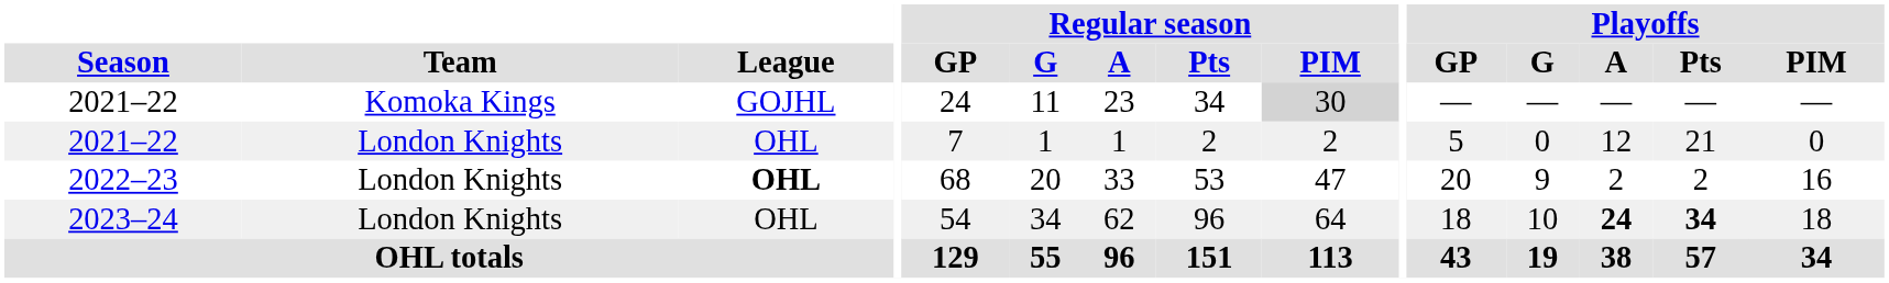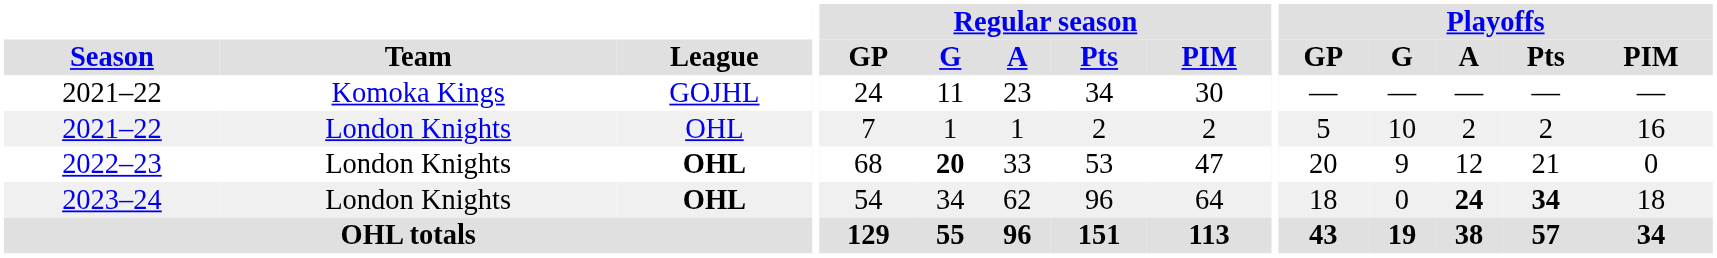 <table border="0" cellpadding="1" cellspacing="0" style="text-align:center; width:60em;">
 <tr bgcolor="#e0e0e0">
 <th colspan="3" bgcolor="#ffffff"></th>
 <th rowspan="100" bgcolor="#ffffff"></th>
 <th colspan="5"><a href='#'>Regular season</a></th>
 <th rowspan="100" bgcolor="#ffffff"></th>
 <th colspan="5"><a href='#'>Playoffs</a></th>
 </tr>
 <tr bgcolor="#e0e0e0">
 <th><a href='#'>Season</a></th>
 <th>Team</th>
 <th>League</th>
 <th>GP</th>
 <th><a href='#'>G</a></th>
 <th><a href='#'>A</a></th>
 <th><a href='#'>Pts</a></th>
 <th><a href='#'>PIM</a></th>
 <th>GP</th>
 <th>G</th>
 <th>A</th>
 <th>Pts</th>
 <th>PIM</th>
 </tr>
 <tr>
 <td>2021–22</td>
 <td><a href='#'>Komoka Kings</a></td>
 <td><a href='#'>GOJHL</a></td>
 <td>24</td>
 <td>11</td>
 <td>23</td>
 <td>34</td>
-<td style="background: lightgrey;">30</td>
+<td>30</td>
 <td>—</td>
 <td>—</td>
 <td>—</td>
 <td>—</td>
 <td>—</td>
 </tr>
 <tr bgcolor="#f0f0f0">
 <td><a href='#'>2021–22</a></td>
 <td><a href='#'>London Knights</a></td>
 <td><a href='#'>OHL</a></td>
 <td>7</td>
 <td>1</td>
 <td>1</td>
 <td>2</td>
 <td>2</td>
 <td>5</td>
-<td>0</td>
-<td>12</td>
-<td>21</td>
-<td>0</td>
+<td>10</td>
+<td>2</td>
+<td>2</td>
+<td>16</td>
 </tr>
 <tr>
 <td><a href='#'>2022–23</a></td>
 <td>London Knights</td>
 <td><strong>OHL</strong></td>
 <td>68</td>
-<td>20</td>
+<td><strong>20</strong></td>
 <td>33</td>
 <td>53</td>
 <td>47</td>
 <td>20</td>
 <td>9</td>
-<td>2</td>
-<td>2</td>
-<td>16</td>
+<td>12</td>
+<td>21</td>
+<td>0</td>
 </tr>
 <tr bgcolor="#f0f0f0">
 <td><a href='#'>2023–24</a></td>
 <td>London Knights</td>
-<td>OHL</td>
+<td><strong>OHL</strong></td>
 <td>54</td>
 <td>34</td>
 <td>62</td>
 <td>96</td>
 <td>64</td>
 <td>18</td>
-<td>10</td>
+<td>0</td>
 <td><strong>24</strong></td>
 <td><strong>34</strong></td>
 <td>18</td>
 </tr>
 <tr bgcolor="#e0e0e0">
 <th colspan="3">OHL totals</th>
 <th>129</th>
 <th>55</th>
 <th>96</th>
 <th>151</th>
 <th>113</th>
 <th>43</th>
 <th>19</th>
 <th>38</th>
 <th>57</th>
 <th>34</th>
 </tr>
 </table>
